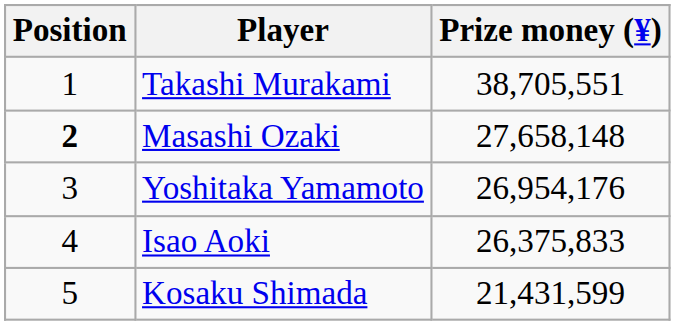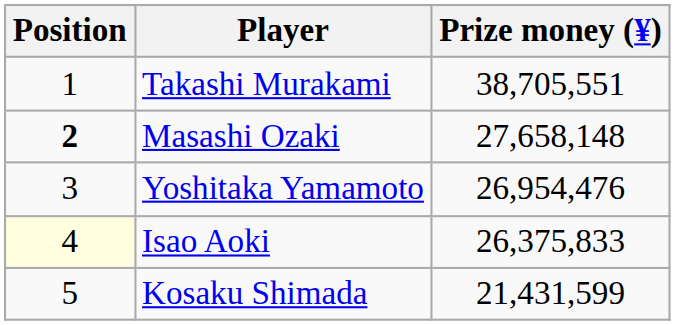 <table class="wikitable">
 <tr>
 <th>Position</th>
 <th>Player</th>
 <th>Prize money (<a href='#'>¥</a>)</th>
 </tr>
 <tr>
 <td align=center>1</td>
 <td> <a href='#'>Takashi Murakami</a></td>
 <td align=center>38,705,551</td>
 </tr>
 <tr>
 <td align=center><strong>2</strong></td>
 <td> <a href='#'>Masashi Ozaki</a></td>
 <td align=center>27,658,148</td>
 </tr>
 <tr>
 <td align=center>3</td>
 <td> <a href='#'>Yoshitaka Yamamoto</a></td>
-<td align=center>26,954,176</td>
+<td align=center>26,954,476</td>
 </tr>
 <tr>
-<td align=center>4</td>
+<td align=center style="background: lightyellow;">4</td>
 <td> <a href='#'>Isao Aoki</a></td>
 <td align=center>26,375,833</td>
 </tr>
 <tr>
 <td align=center>5</td>
 <td> <a href='#'>Kosaku Shimada</a></td>
 <td align=center>21,431,599</td>
 </tr>
 </table>
